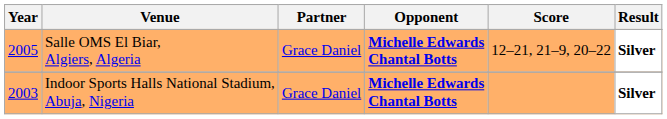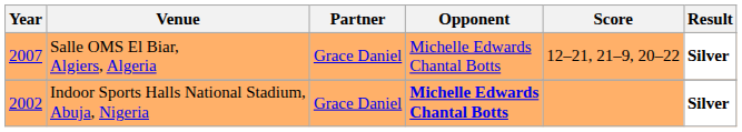 <table class="sortable wikitable" style="font-size: 90%;">
 <tr>
 <th>Year</th>
 <th>Venue</th>
 <th>Partner</th>
 <th>Opponent</th>
 <th>Score</th>
 <th>Result</th>
 </tr>
 <tr>
 </tr>
 <tr style="background:#FFB069">
-<td align="center"><a href='#'>2005</a></td>
+<td align="center"><a href='#'>2007</a></td>
 <td align="left">Salle OMS El Biar,<br><a href='#'>Algiers</a>, <a href='#'>Algeria</a></td>
 <td align="left"> <a href='#'>Grace Daniel</a></td>
-<td align="left"><strong> <a href='#'>Michelle Edwards</a><br> <a href='#'>Chantal Botts</a></strong></td>
+<td align="left"> <a href='#'>Michelle Edwards</a><br> <a href='#'>Chantal Botts</a></td>
 <td align="left">12–21, 21–9, 20–22</td>
 <td style="text-align:left; background:white"> <strong>Silver</strong></td>
 </tr>
 <tr>
 </tr>
 <tr style="background:#FFB069">
-<td align="center"><a href='#'>2003</a></td>
+<td align="center"><a href='#'>2002</a></td>
 <td align="left">Indoor Sports Halls National Stadium,<br><a href='#'>Abuja</a>, <a href='#'>Nigeria</a></td>
 <td align="left"> <a href='#'>Grace Daniel</a></td>
 <td align="left"><strong> <a href='#'>Michelle Edwards</a><br> <a href='#'>Chantal Botts</a></strong></td>
 <td align="left"></td>
 <td style="text-align:left; background:white"> <strong>Silver</strong></td>
 </tr>
 </table>
